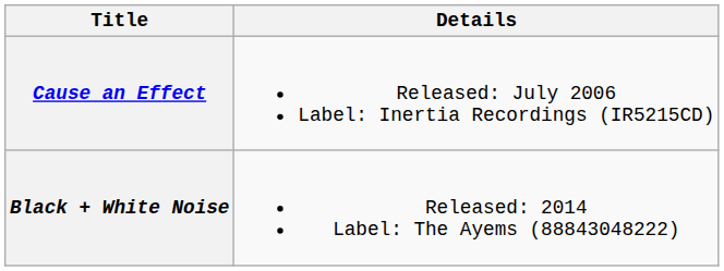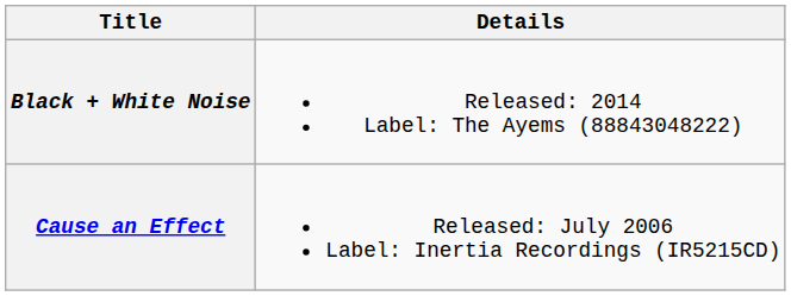 <table class="wikitable plainrowheaders" style="text-align:center;" border="1">
 <tr>
 <th>Title</th>
 <th>Details</th>
 </tr>
 <tr>
+<th scope="row"><em>Black + White Noise</em></th>
+<td><br><ul><li>Released: 2014</li><li>Label: The Ayems (88843048222)</li></ul></td>
+</tr>
+<tr>
 <th scope="row"><em><a href='#'>Cause an Effect</a></em></th>
 <td><br><ul><li>Released: July 2006</li><li>Label: Inertia Recordings (IR5215CD)</li></ul></td>
 </tr>
-<tr>
-<th scope="row"><em>Black + White Noise</em></th>
-<td><br><ul><li>Released: 2014</li><li>Label: The Ayems (88843048222)</li></ul></td>
-</tr>
 </table>
